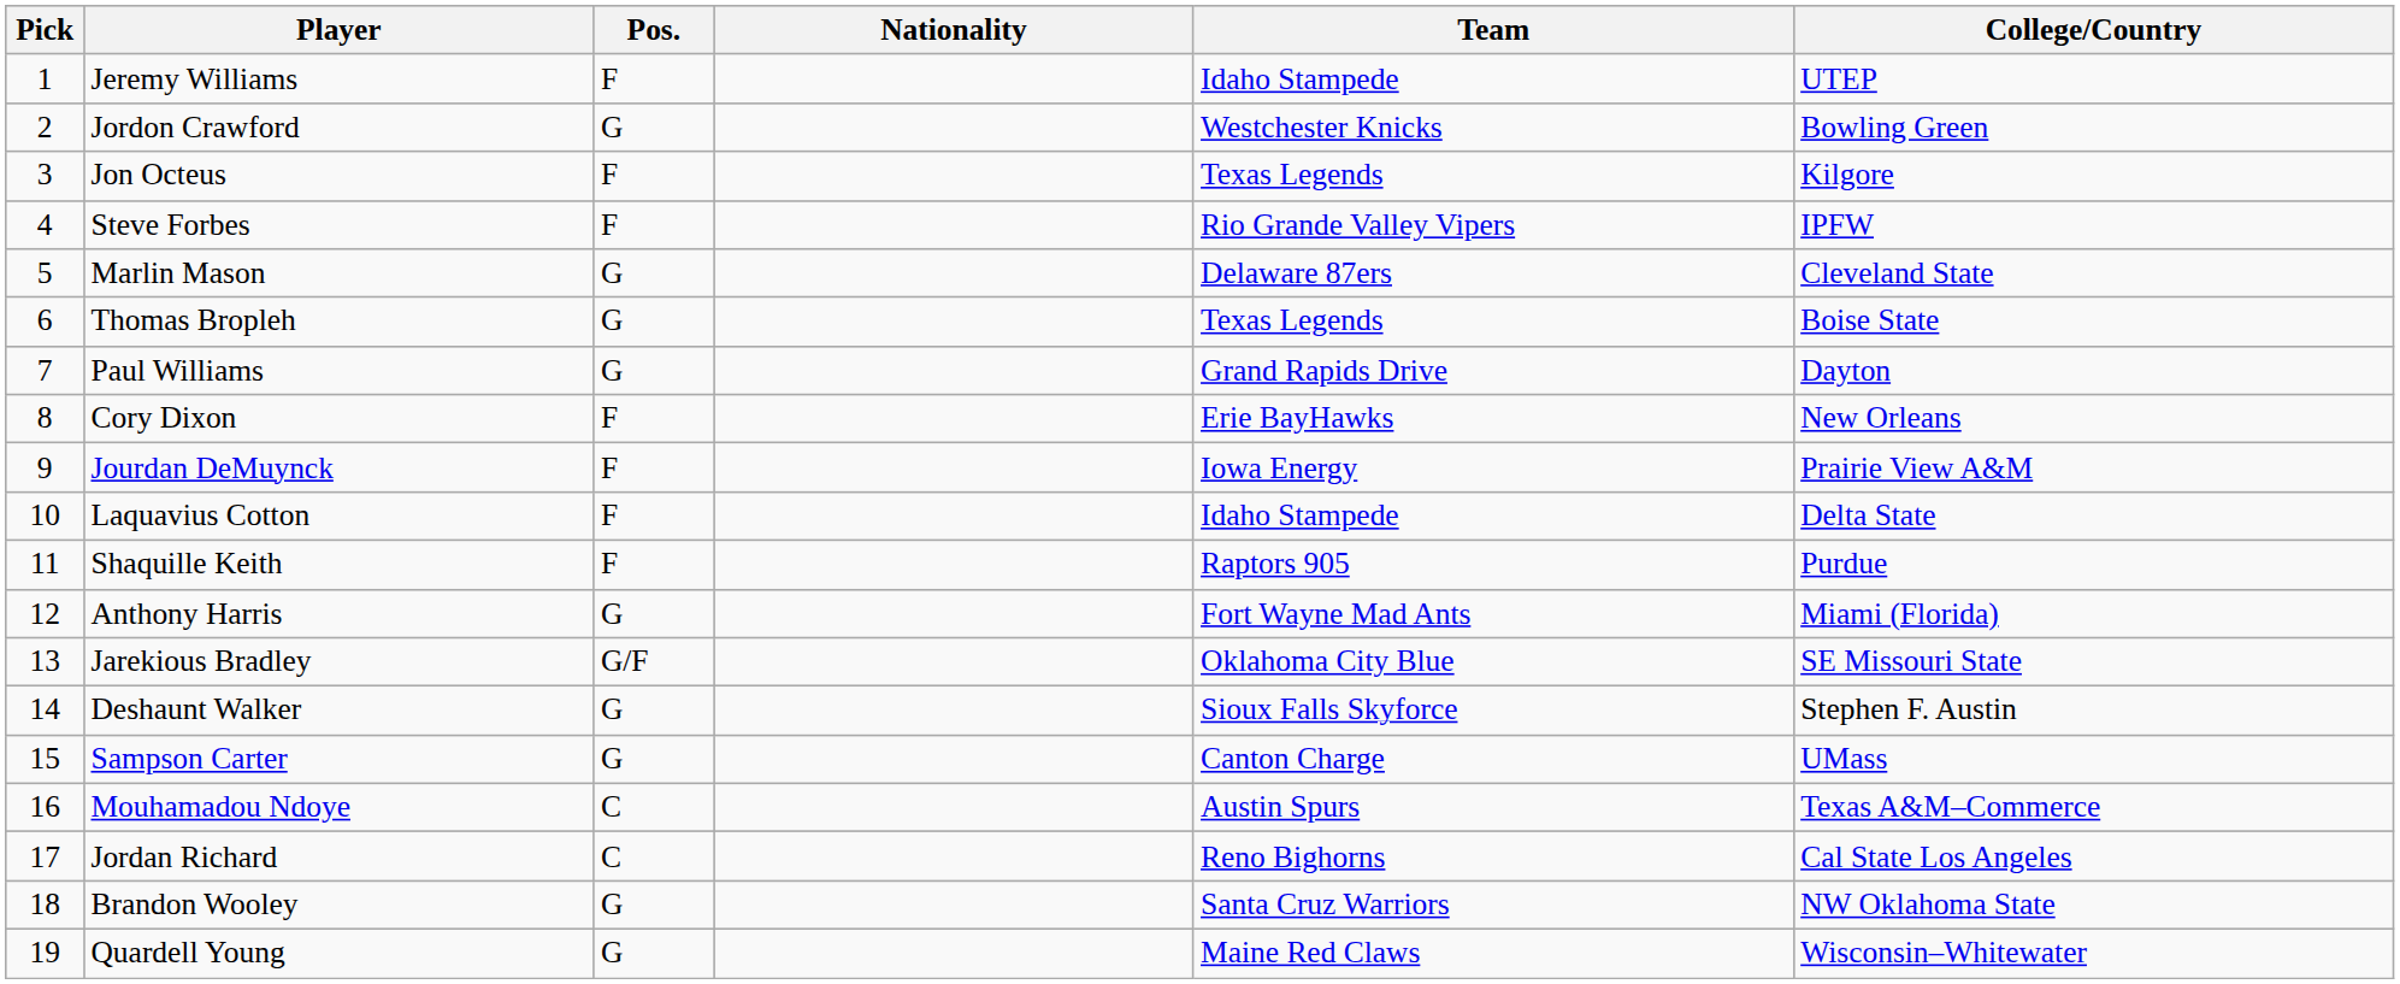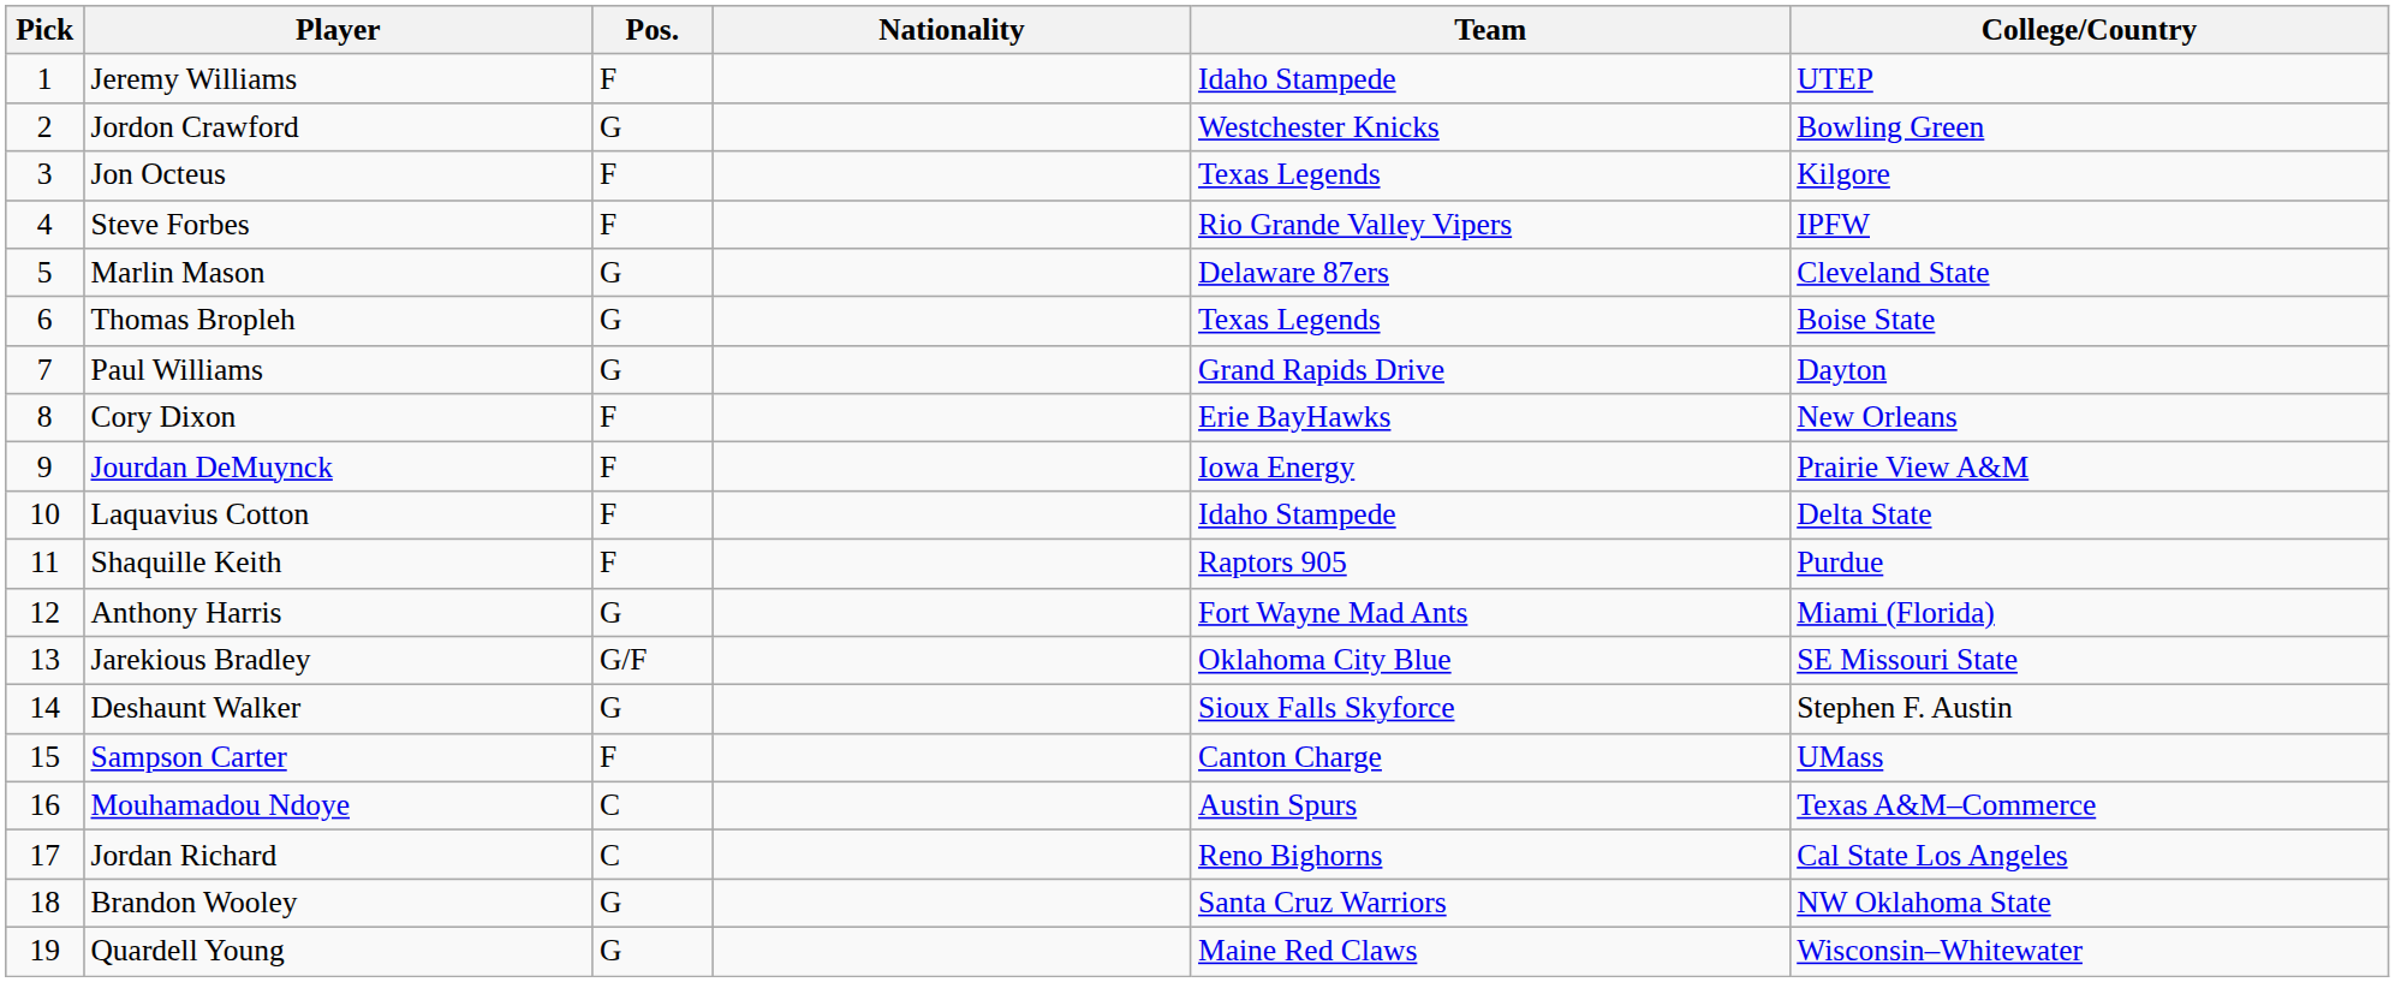 <table class="wikitable sortable">
 <tr>
 <th width="1%">Pick</th>
 <th width="17%">Player</th>
 <th width="4%">Pos.</th>
 <th width="16%">Nationality</th>
 <th width="20%" class="unsortable">Team</th>
 <th width="20%">College/Country</th>
 </tr>
 <tr>
 <td align=center>1</td>
 <td>Jeremy Williams</td>
 <td>F</td>
 <td></td>
 <td><a href='#'>Idaho Stampede</a></td>
 <td><a href='#'>UTEP</a></td>
 </tr>
 <tr>
 <td align=center>2</td>
 <td>Jordon Crawford</td>
 <td>G</td>
 <td></td>
 <td><a href='#'>Westchester Knicks</a></td>
 <td><a href='#'>Bowling Green</a></td>
 </tr>
 <tr>
 <td align=center>3</td>
 <td>Jon Octeus</td>
 <td>F</td>
 <td></td>
 <td><a href='#'>Texas Legends</a></td>
 <td><a href='#'>Kilgore</a></td>
 </tr>
 <tr>
 <td align=center>4</td>
 <td>Steve Forbes</td>
 <td>F</td>
 <td></td>
 <td><a href='#'>Rio Grande Valley Vipers</a></td>
 <td><a href='#'>IPFW</a></td>
 </tr>
 <tr>
 <td align=center>5</td>
 <td>Marlin Mason</td>
 <td>G</td>
 <td></td>
 <td><a href='#'>Delaware 87ers</a></td>
 <td><a href='#'>Cleveland State</a></td>
 </tr>
 <tr>
 <td align=center>6</td>
 <td>Thomas Bropleh</td>
 <td>G</td>
 <td></td>
 <td><a href='#'>Texas Legends</a></td>
 <td><a href='#'>Boise State</a></td>
 </tr>
 <tr>
 <td align=center>7</td>
 <td>Paul Williams</td>
 <td>G</td>
 <td></td>
 <td><a href='#'>Grand Rapids Drive</a></td>
 <td><a href='#'>Dayton</a></td>
 </tr>
 <tr>
 <td align=center>8</td>
 <td>Cory Dixon</td>
 <td>F</td>
 <td></td>
 <td><a href='#'>Erie BayHawks</a></td>
 <td><a href='#'>New Orleans</a></td>
 </tr>
 <tr>
 <td align=center>9</td>
 <td><a href='#'>Jourdan DeMuynck</a></td>
 <td>F</td>
 <td></td>
 <td><a href='#'>Iowa Energy</a></td>
 <td><a href='#'>Prairie View A&M</a></td>
 </tr>
 <tr>
 <td align=center>10</td>
 <td>Laquavius Cotton</td>
 <td>F</td>
 <td></td>
 <td><a href='#'>Idaho Stampede</a></td>
 <td><a href='#'>Delta State</a></td>
 </tr>
 <tr>
 <td align=center>11</td>
 <td>Shaquille Keith</td>
 <td>F</td>
 <td></td>
 <td><a href='#'>Raptors 905</a></td>
 <td><a href='#'>Purdue</a></td>
 </tr>
 <tr>
 <td align=center>12</td>
 <td>Anthony Harris</td>
 <td>G</td>
 <td></td>
 <td><a href='#'>Fort Wayne Mad Ants</a></td>
 <td><a href='#'>Miami (Florida)</a></td>
 </tr>
 <tr>
 <td align=center>13</td>
 <td>Jarekious Bradley</td>
 <td>G/F</td>
 <td></td>
 <td><a href='#'>Oklahoma City Blue</a></td>
 <td><a href='#'>SE Missouri State</a></td>
 </tr>
 <tr>
 <td align=center>14</td>
 <td>Deshaunt Walker</td>
 <td>G</td>
 <td></td>
 <td><a href='#'>Sioux Falls Skyforce</a></td>
 <td>Stephen F. Austin</td>
 </tr>
 <tr>
 <td align=center>15</td>
 <td><a href='#'>Sampson Carter</a></td>
-<td>G</td>
+<td>F</td>
 <td></td>
 <td><a href='#'>Canton Charge</a></td>
 <td><a href='#'>UMass</a></td>
 </tr>
 <tr>
 <td align=center>16</td>
 <td><a href='#'>Mouhamadou Ndoye</a></td>
 <td>C</td>
 <td></td>
 <td><a href='#'>Austin Spurs</a></td>
 <td><a href='#'>Texas A&M–Commerce</a></td>
 </tr>
 <tr>
 <td align=center>17</td>
 <td>Jordan Richard</td>
 <td>C</td>
 <td></td>
 <td><a href='#'>Reno Bighorns</a></td>
 <td><a href='#'>Cal State Los Angeles</a></td>
 </tr>
 <tr>
 <td align=center>18</td>
 <td>Brandon Wooley</td>
 <td>G</td>
 <td></td>
 <td><a href='#'>Santa Cruz Warriors</a></td>
 <td><a href='#'>NW Oklahoma State</a></td>
 </tr>
 <tr>
 <td align=center>19</td>
 <td>Quardell Young</td>
 <td>G</td>
 <td></td>
 <td><a href='#'>Maine Red Claws</a></td>
 <td><a href='#'>Wisconsin–Whitewater</a></td>
 </tr>
 </table>
